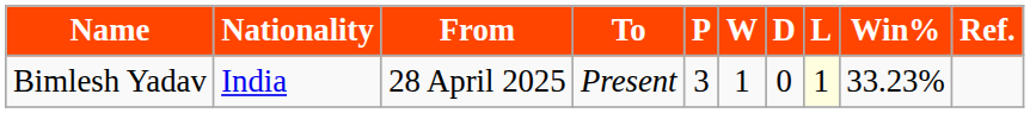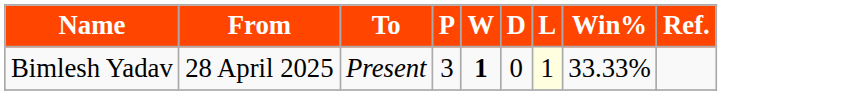 <table class="wikitable plainrowheaders sortable" style="text-align:center;border:1px solid #FF4500;">
 <tr>
 <th style="background-color:#FF4500; color:#FFFFFF;">Name</th>
-<th style="background-color:#FF4500; color:#FFFFFF;">Nationality</th>
 <th style="background-color:#FF4500; color:#FFFFFF;">From</th>
 <th style="background-color:#FF4500; color:#FFFFFF;" class="unsortable">To</th>
 <th style="background-color:#FF4500; color:#FFFFFF;">P</th>
 <th style="background-color:#FF4500; color:#FFFFFF;">W</th>
 <th style="background-color:#FF4500; color:#FFFFFF;">D</th>
 <th style="background-color:#FF4500; color:#FFFFFF;">L</th>
 <th style="background-color:#FF4500; color:#FFFFFF;">Win%</th>
 <th style="background-color:#FF4500; color:#FFFFFF;">Ref.</th>
 </tr>
 <tr>
 <td scope="row" style="text-align:left;">Bimlesh Yadav</td>
-<td style="text-align:left;"> <a href='#'>India</a></td>
 <td style="text-align:left;">28 April 2025</td>
 <td style="text-align:left;"><em>Present</em></td>
 <td>3</td>
-<td>1</td>
+<td><strong>1</strong></td>
 <td>0</td>
 <td style="background: lightyellow;">1</td>
-<td>33.23%</td>
+<td>33.33%</td>
 <td></td>
 </tr>
 </table>
